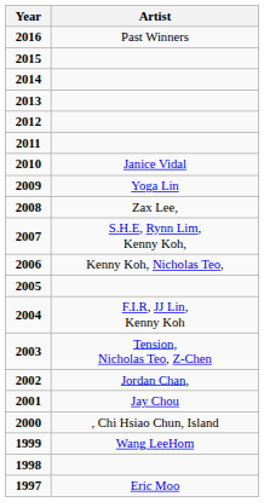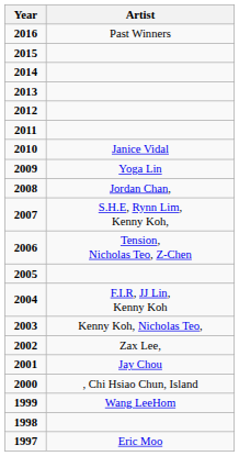 <table class="wikitable sortable" width="300px" style="font-size: 95%; text-align: center;">
 <tr>
 <th align="left">Year</th>
 <th align="left">Artist</th>
 </tr>
 <tr>
 <td><strong>2016</strong></td>
 <td>Past Winners</td>
 </tr>
 <tr>
 <td><strong>2015</strong></td>
 <td></td>
 </tr>
 <tr>
 <td><strong>2014</strong></td>
 <td></td>
 </tr>
 <tr>
 <td><strong>2013</strong></td>
 <td></td>
 </tr>
 <tr>
 <td><strong>2012</strong></td>
 <td></td>
 </tr>
 <tr>
 <td><strong>2011</strong></td>
 <td></td>
 </tr>
 <tr>
 <td><strong>2010</strong></td>
 <td><a href='#'>Janice Vidal</a></td>
 </tr>
 <tr>
 <td><strong>2009</strong></td>
 <td><a href='#'>Yoga Lin</a></td>
 </tr>
 <tr>
 <td><strong>2008</strong></td>
-<td>Zax Lee, </td>
+<td><a href='#'>Jordan Chan</a>,<br></td>
 </tr>
 <tr>
 <td><strong>2007</strong></td>
 <td><a href='#'>S.H.E</a>, <a href='#'>Rynn Lim</a>,<br>Kenny Koh, </td>
 </tr>
 <tr>
 <td><strong>2006</strong></td>
-<td>Kenny Koh, <a href='#'>Nicholas Teo</a>, </td>
+<td><a href='#'>Tension</a>,<br><a href='#'>Nicholas Teo</a>, <a href='#'>Z-Chen</a></td>
 </tr>
 <tr>
 <td><strong>2005</strong></td>
 <td></td>
 </tr>
 <tr>
 <td><strong>2004</strong></td>
 <td><a href='#'>F.I.R</a>, <a href='#'>JJ Lin</a>,<br>Kenny Koh</td>
 </tr>
 <tr>
 <td><strong>2003</strong></td>
-<td><a href='#'>Tension</a>,<br><a href='#'>Nicholas Teo</a>, <a href='#'>Z-Chen</a></td>
+<td>Kenny Koh, <a href='#'>Nicholas Teo</a>, </td>
 </tr>
 <tr>
 <td><strong>2002</strong></td>
-<td><a href='#'>Jordan Chan</a>,<br></td>
+<td>Zax Lee, </td>
 </tr>
 <tr>
 <td><strong>2001</strong></td>
 <td><a href='#'>Jay Chou</a></td>
 </tr>
 <tr>
 <td><strong>2000</strong></td>
 <td>, Chi Hsiao Chun, Island</td>
 </tr>
 <tr>
 <td><strong>1999</strong></td>
 <td><a href='#'>Wang LeeHom</a></td>
 </tr>
 <tr>
 <td><strong>1998</strong></td>
 <td></td>
 </tr>
 <tr>
 <td><strong>1997</strong></td>
 <td><a href='#'>Eric Moo</a></td>
 </tr>
 </table>
